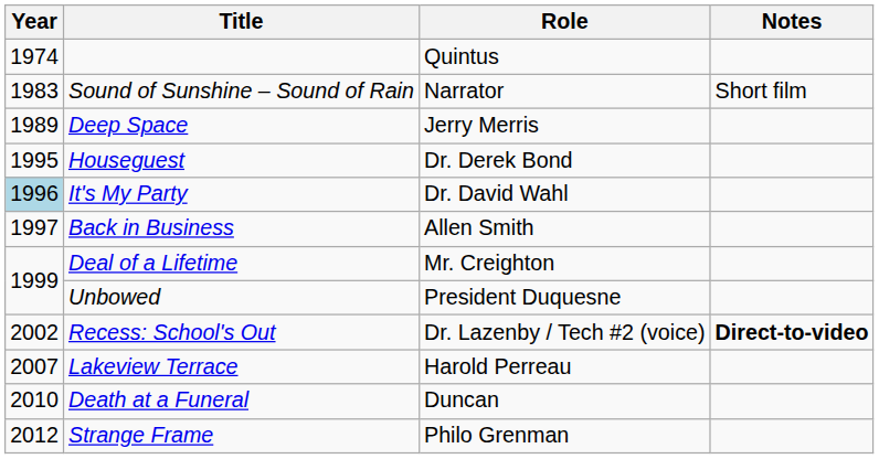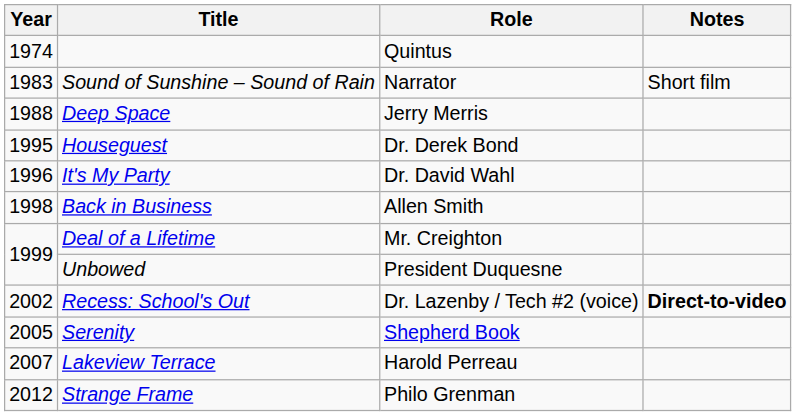 <table class="wikitable sortable">
 <tr>
 <th>Year</th>
 <th>Title</th>
 <th>Role</th>
 <th class="unsortable">Notes</th>
 </tr>
 <tr>
 <td>1974</td>
 <td><em></em></td>
 <td>Quintus</td>
 <td></td>
 </tr>
 <tr>
 <td>1983</td>
 <td><em>Sound of Sunshine – Sound of Rain</em></td>
 <td>Narrator</td>
 <td>Short film</td>
 </tr>
 <tr>
-<td>1989</td>
+<td>1988</td>
 <td><em><a href='#'>Deep Space</a></em></td>
 <td>Jerry Merris</td>
 <td></td>
 </tr>
 <tr>
 <td>1995</td>
 <td><em><a href='#'>Houseguest</a></em></td>
 <td>Dr. Derek Bond</td>
 <td></td>
 </tr>
 <tr>
-<td style="background: lightblue;">1996</td>
+<td>1996</td>
 <td><em><a href='#'>It's My Party</a></em></td>
 <td>Dr. David Wahl</td>
 <td></td>
 </tr>
 <tr>
-<td>1997</td>
+<td>1998</td>
 <td><em><a href='#'>Back in Business</a></em></td>
 <td>Allen Smith</td>
 <td></td>
 </tr>
 <tr>
 <td rowspan="2">1999</td>
 <td><em><a href='#'>Deal of a Lifetime</a></em></td>
 <td>Mr. Creighton</td>
 <td></td>
 </tr>
 <tr>
 <td><em>Unbowed</em></td>
 <td>President Duquesne</td>
 <td></td>
 </tr>
 <tr>
 <td>2002</td>
 <td><em><a href='#'>Recess: School's Out</a></em></td>
 <td>Dr. Lazenby / Tech #2 (voice)</td>
 <td><strong>Direct-to-video</strong></td>
 </tr>
 <tr>
+<td>2005</td>
+<td><em><a href='#'>Serenity</a></em></td>
+<td><a href='#'>Shepherd Book</a></td>
+<td></td>
+</tr>
+<tr>
 <td>2007</td>
 <td><em><a href='#'>Lakeview Terrace</a></em></td>
 <td>Harold Perreau</td>
-<td></td>
-</tr>
-<tr>
-<td>2010</td>
-<td><em><a href='#'>Death at a Funeral</a></em></td>
-<td>Duncan</td>
 <td></td>
 </tr>
 <tr>
 <td>2012</td>
 <td><em><a href='#'>Strange Frame</a></em></td>
 <td>Philo Grenman</td>
 <td></td>
 </tr>
 </table>
